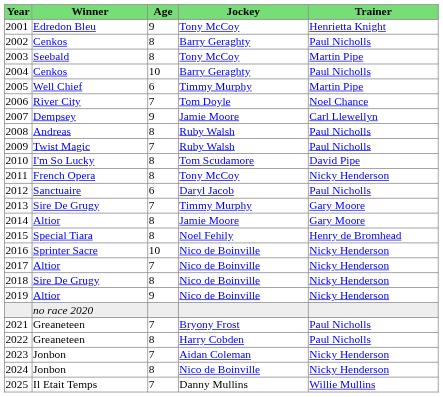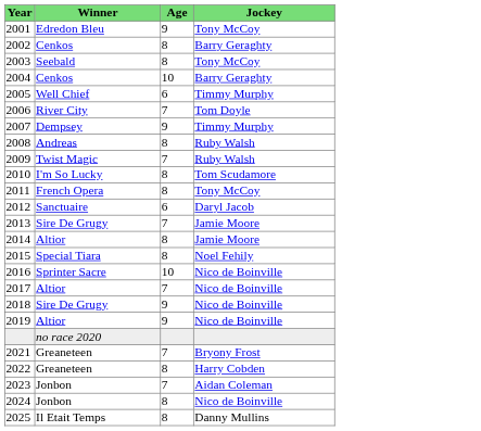 <table class = "sortable" | border="1" style="border-collapse: collapse">
 <tr bgcolor="#77dd77" align="center">
 <th width="36px"><strong>Year</strong><br></th>
 <th width="160px"><strong>Winner</strong><br></th>
 <th width="40px"><strong>Age</strong><br></th>
 <th width="180px"><strong>Jockey</strong><br></th>
-<th width="180px"><strong>Trainer</strong><br></th>
 </tr>
 <tr>
 <td>2001</td>
 <td><a href='#'>Edredon Bleu</a></td>
 <td>9</td>
 <td><a href='#'>Tony McCoy</a></td>
-<td><a href='#'>Henrietta Knight</a></td>
 </tr>
 <tr>
 <td>2002</td>
 <td><a href='#'>Cenkos</a></td>
 <td>8</td>
 <td><a href='#'>Barry Geraghty</a></td>
-<td><a href='#'>Paul Nicholls</a></td>
 </tr>
 <tr>
 <td>2003</td>
 <td><a href='#'>Seebald</a></td>
 <td>8</td>
 <td><a href='#'>Tony McCoy</a></td>
-<td><a href='#'>Martin Pipe</a></td>
 </tr>
 <tr>
 <td>2004</td>
 <td><a href='#'>Cenkos</a></td>
 <td>10</td>
 <td><a href='#'>Barry Geraghty</a></td>
-<td><a href='#'>Paul Nicholls</a></td>
 </tr>
 <tr>
 <td>2005</td>
 <td><a href='#'>Well Chief</a></td>
 <td>6</td>
 <td><a href='#'>Timmy Murphy</a></td>
-<td><a href='#'>Martin Pipe</a></td>
 </tr>
 <tr>
 <td>2006</td>
 <td><a href='#'>River City</a></td>
 <td>7</td>
 <td><a href='#'>Tom Doyle</a></td>
-<td><a href='#'>Noel Chance</a></td>
 </tr>
 <tr>
 <td>2007</td>
 <td><a href='#'>Dempsey</a></td>
 <td>9</td>
-<td><a href='#'>Jamie Moore</a></td>
-<td><a href='#'>Carl Llewellyn</a></td>
+<td><a href='#'>Timmy Murphy</a></td>
 </tr>
 <tr>
 <td>2008</td>
 <td><a href='#'>Andreas</a></td>
 <td>8</td>
 <td><a href='#'>Ruby Walsh</a></td>
-<td><a href='#'>Paul Nicholls</a></td>
 </tr>
 <tr>
 <td>2009</td>
 <td><a href='#'>Twist Magic</a></td>
 <td>7</td>
 <td><a href='#'>Ruby Walsh</a></td>
-<td><a href='#'>Paul Nicholls</a></td>
 </tr>
 <tr>
 <td>2010</td>
 <td><a href='#'>I'm So Lucky</a></td>
 <td>8</td>
 <td><a href='#'>Tom Scudamore</a></td>
-<td><a href='#'>David Pipe</a></td>
 </tr>
 <tr>
 <td>2011</td>
 <td><a href='#'>French Opera</a></td>
 <td>8</td>
 <td><a href='#'>Tony McCoy</a></td>
-<td><a href='#'>Nicky Henderson</a></td>
 </tr>
 <tr>
 <td>2012</td>
 <td><a href='#'>Sanctuaire</a></td>
 <td>6</td>
 <td><a href='#'>Daryl Jacob</a></td>
-<td><a href='#'>Paul Nicholls</a></td>
 </tr>
 <tr>
 <td>2013</td>
 <td><a href='#'>Sire De Grugy</a></td>
 <td>7</td>
-<td><a href='#'>Timmy Murphy</a></td>
-<td><a href='#'>Gary Moore</a></td>
+<td><a href='#'>Jamie Moore</a></td>
 </tr>
 <tr>
 <td>2014</td>
 <td><a href='#'>Altior</a></td>
 <td>8</td>
 <td><a href='#'>Jamie Moore</a></td>
-<td><a href='#'>Gary Moore</a></td>
 </tr>
 <tr>
 <td>2015</td>
 <td><a href='#'>Special Tiara</a></td>
 <td>8</td>
 <td><a href='#'>Noel Fehily</a></td>
-<td><a href='#'>Henry de Bromhead</a></td>
 </tr>
 <tr>
 <td>2016</td>
 <td><a href='#'>Sprinter Sacre</a></td>
 <td>10</td>
 <td><a href='#'>Nico de Boinville</a></td>
-<td><a href='#'>Nicky Henderson</a></td>
 </tr>
 <tr>
 <td>2017</td>
 <td><a href='#'>Altior</a></td>
 <td>7</td>
 <td><a href='#'>Nico de Boinville</a></td>
-<td><a href='#'>Nicky Henderson</a></td>
 </tr>
 <tr>
 <td>2018</td>
 <td><a href='#'>Sire De Grugy</a></td>
-<td>8</td>
+<td>9</td>
 <td><a href='#'>Nico de Boinville</a></td>
-<td><a href='#'>Nicky Henderson</a></td>
 </tr>
 <tr>
 <td>2019</td>
 <td><a href='#'>Altior</a></td>
 <td>9</td>
 <td><a href='#'>Nico de Boinville</a></td>
-<td><a href='#'>Nicky Henderson</a></td>
 </tr>
 <tr bgcolor="#eeeeee">
 <td data-sort-value="2020"></td>
 <td><em>no race 2020</em> </td>
-<td></td>
 <td></td>
 <td></td>
 </tr>
 <tr>
 <td>2021</td>
 <td>Greaneteen</td>
 <td>7</td>
 <td><a href='#'>Bryony Frost</a></td>
-<td><a href='#'>Paul Nicholls</a></td>
 </tr>
 <tr>
 <td>2022</td>
 <td>Greaneteen</td>
 <td>8</td>
 <td><a href='#'>Harry Cobden</a></td>
-<td><a href='#'>Paul Nicholls</a></td>
 </tr>
 <tr>
 <td>2023</td>
 <td>Jonbon</td>
 <td>7</td>
 <td><a href='#'>Aidan Coleman</a></td>
-<td><a href='#'>Nicky Henderson</a></td>
 </tr>
 <tr>
 <td>2024</td>
 <td>Jonbon</td>
 <td>8</td>
 <td><a href='#'>Nico de Boinville</a></td>
-<td><a href='#'>Nicky Henderson</a></td>
 </tr>
 <tr>
 <td>2025</td>
 <td>Il Etait Temps</td>
-<td>7</td>
+<td>8</td>
 <td>Danny Mullins</td>
-<td><a href='#'>Willie Mullins</a></td>
 </tr>
 </table>
